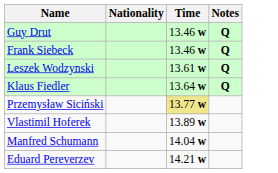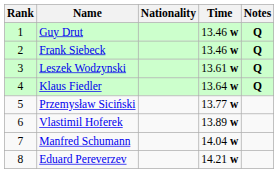 <table class="wikitable sortable" style="text-align:center">
 <tr>
+<th>Rank</th>
 <th>Name</th>
 <th>Nationality</th>
 <th>Time</th>
 <th>Notes</th>
 </tr>
 <tr bgcolor=ccffcc>
+<td>1</td>
 <td align=left><a href='#'>Guy Drut</a></td>
 <td align=left></td>
 <td>13.46 <strong>w</strong></td>
 <td><strong>Q</strong></td>
 </tr>
 <tr bgcolor=ccffcc>
+<td>2</td>
 <td align=left><a href='#'>Frank Siebeck</a></td>
 <td align=left></td>
 <td>13.46 <strong>w</strong></td>
 <td><strong>Q</strong></td>
 </tr>
 <tr bgcolor=ccffcc>
+<td>3</td>
 <td align=left><a href='#'>Leszek Wodzynski</a></td>
 <td align=left></td>
 <td>13.61 <strong>w</strong></td>
 <td><strong>Q</strong></td>
 </tr>
 <tr bgcolor=ccffcc>
+<td>4</td>
 <td align=left><a href='#'>Klaus Fiedler</a></td>
 <td align=left></td>
 <td>13.64 <strong>w</strong></td>
 <td><strong>Q</strong></td>
 </tr>
 <tr>
+<td>5</td>
 <td align=left><a href='#'>Przemysław Siciński</a></td>
 <td align=left></td>
-<td style="background: khaki;">13.77 <strong>w</strong></td>
+<td>13.77 <strong>w</strong></td>
 <td></td>
 </tr>
 <tr>
+<td>6</td>
 <td align=left><a href='#'>Vlastimil Hoferek</a></td>
 <td align=left></td>
 <td>13.89 <strong>w</strong></td>
 <td></td>
 </tr>
 <tr>
+<td>7</td>
 <td align=left><a href='#'>Manfred Schumann</a></td>
 <td align=left></td>
 <td>14.04 <strong>w</strong></td>
 <td></td>
 </tr>
 <tr>
+<td>8</td>
 <td align=left><a href='#'>Eduard Pereverzev</a></td>
 <td align=left></td>
 <td>14.21 <strong>w</strong></td>
 <td></td>
 </tr>
 </table>
